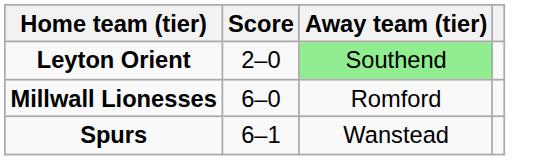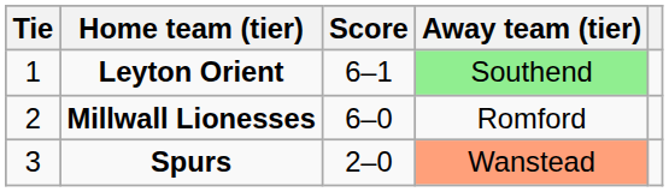 <table class="wikitable" style="text-align:center; font-size:85%">
 <tr>
+<th>Tie</th>
 <th>Home team (tier)</th>
 <th>Score</th>
 <th>Away team (tier)</th>
 <th></th>
 </tr>
 <tr>
+<td align="center">1</td>
 <td><strong>Leyton Orient</strong></td>
-<td align="center">2–0</td>
+<td align="center">6–1</td>
 <td style="background: lightgreen;">Southend</td>
 <td></td>
 </tr>
 <tr>
+<td align="center">2</td>
 <td><strong>Millwall Lionesses</strong></td>
 <td align="center">6–0</td>
 <td>Romford</td>
 <td></td>
 </tr>
 <tr>
+<td align="center">3</td>
 <td><strong>Spurs</strong></td>
-<td align="center">6–1</td>
-<td>Wanstead</td>
+<td align="center">2–0</td>
+<td style="background: lightsalmon;">Wanstead</td>
 <td></td>
 </tr>
 </table>
